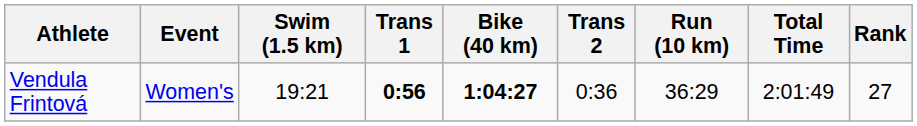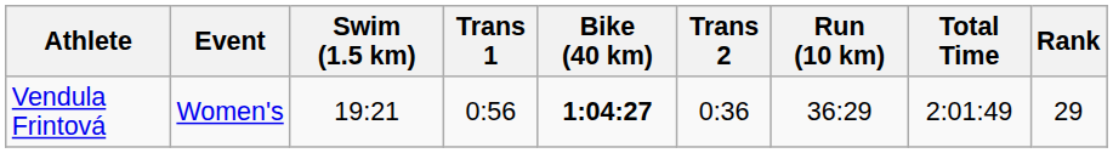 <table class="wikitable" style="font-size:90%">
 <tr>
 <th>Athlete</th>
 <th>Event</th>
 <th>Swim (1.5 km)</th>
 <th>Trans 1</th>
 <th>Bike (40 km)</th>
 <th>Trans 2</th>
 <th>Run (10 km)</th>
 <th>Total Time</th>
 <th>Rank</th>
 </tr>
 <tr align=center>
 <td align=left><a href='#'>Vendula Frintová</a></td>
 <td align=left><a href='#'>Women's</a></td>
 <td>19:21</td>
-<td><strong>0:56</strong></td>
+<td>0:56</td>
 <td><strong>1:04:27</strong></td>
 <td>0:36</td>
 <td>36:29</td>
 <td>2:01:49</td>
-<td>27</td>
+<td>29</td>
 </tr>
 </table>
